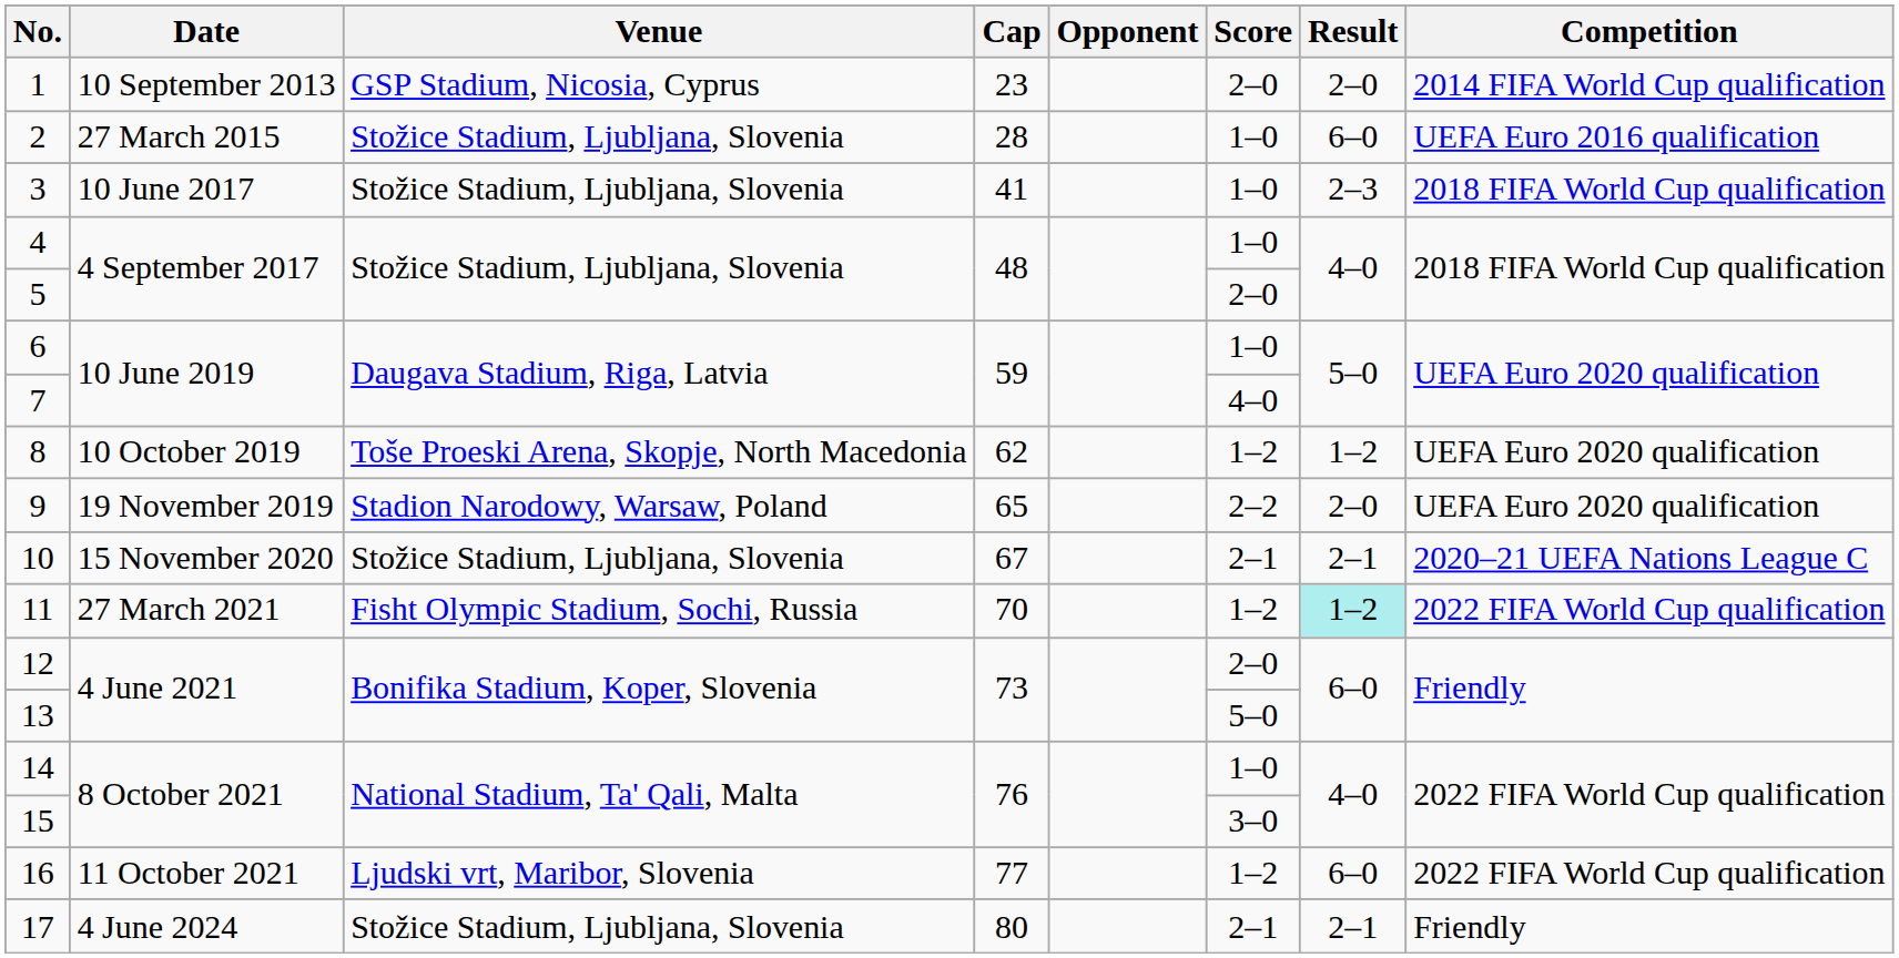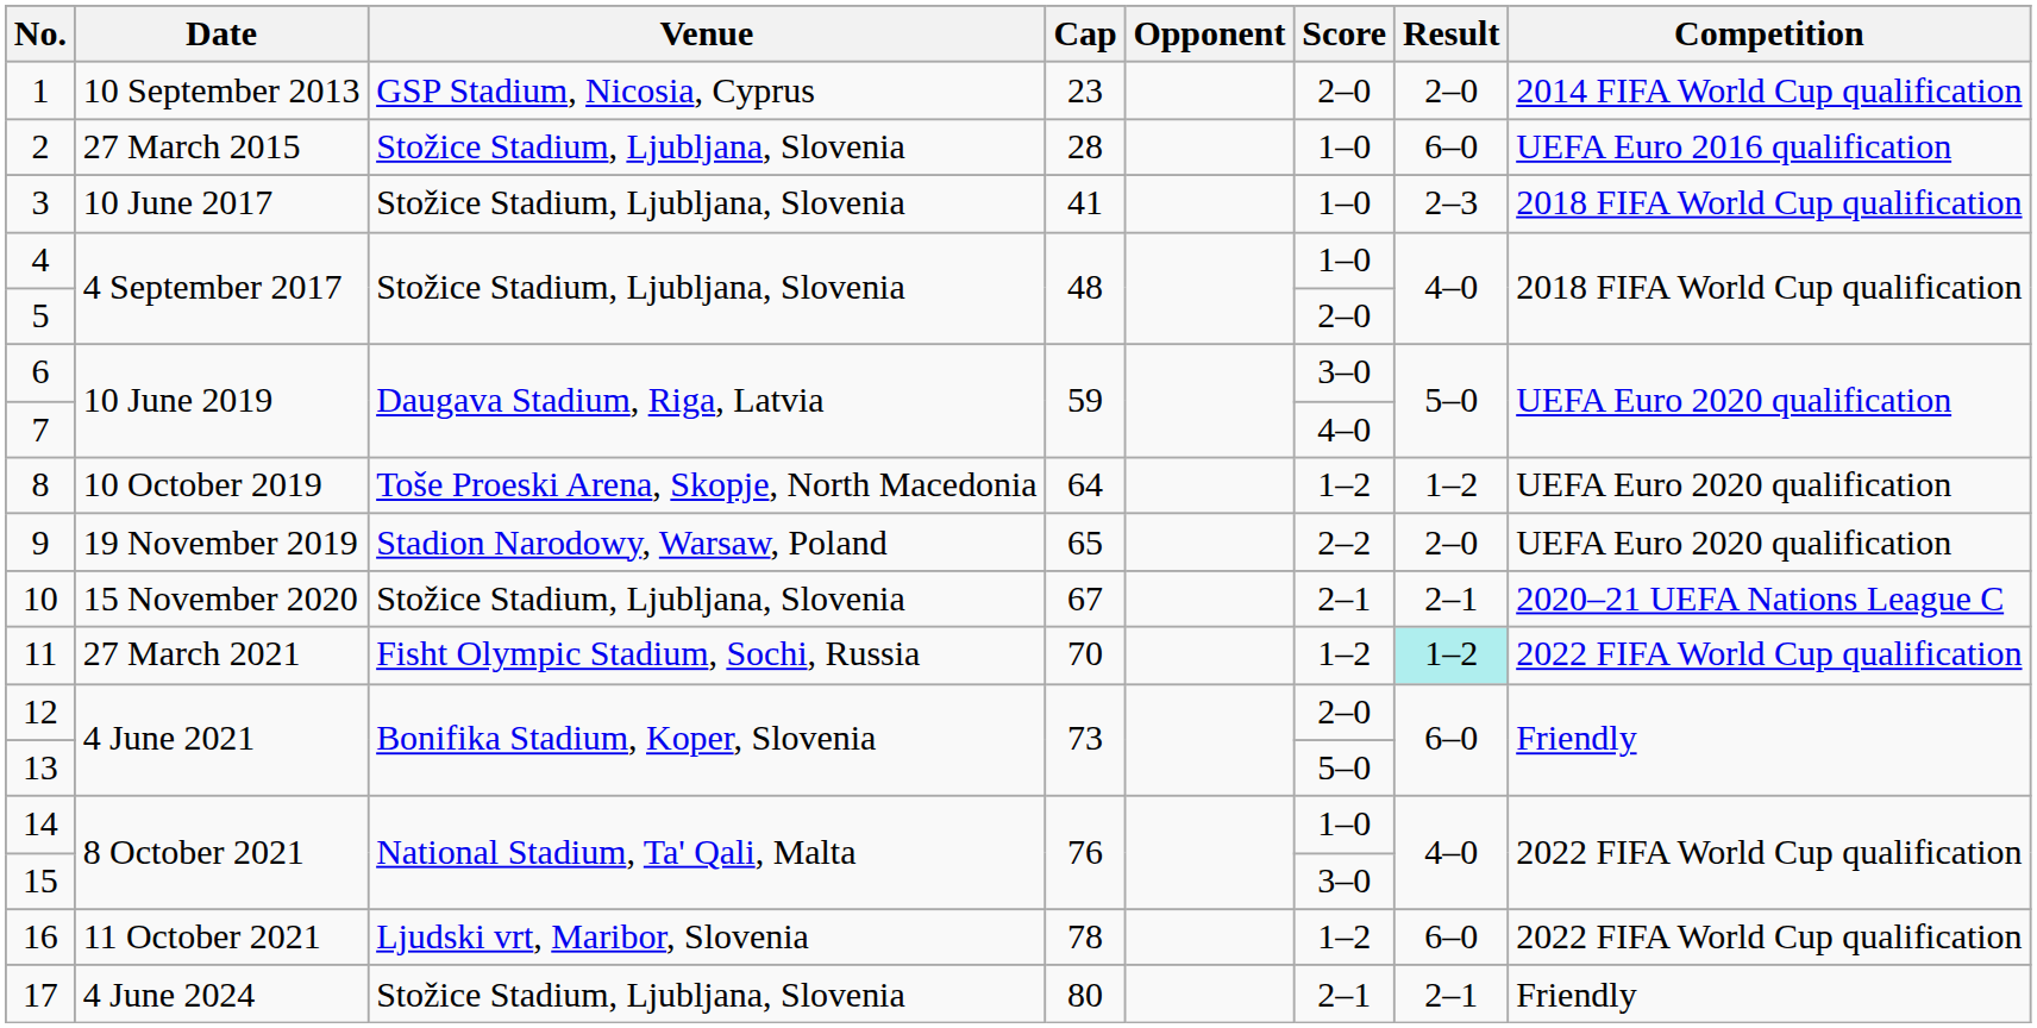 <table class="wikitable sortable">
 <tr>
 <th scope="col">No.</th>
 <th scope="col">Date</th>
 <th scope="col">Venue</th>
 <th scope="col">Cap</th>
 <th scope="col">Opponent</th>
 <th scope="col">Score</th>
 <th scope="col">Result</th>
 <th scope="col">Competition</th>
 </tr>
 <tr>
 <td style="text-align:center">1</td>
 <td>10 September 2013</td>
 <td><a href='#'>GSP Stadium</a>, <a href='#'>Nicosia</a>, Cyprus</td>
 <td style="text-align:center">23</td>
 <td></td>
 <td style="text-align:center">2–0</td>
 <td style="text-align:center">2–0</td>
 <td><a href='#'>2014 FIFA World Cup qualification</a></td>
 </tr>
 <tr>
 <td style="text-align:center">2</td>
 <td>27 March 2015</td>
 <td><a href='#'>Stožice Stadium</a>, <a href='#'>Ljubljana</a>, Slovenia</td>
 <td style="text-align:center">28</td>
 <td></td>
 <td style="text-align:center">1–0</td>
 <td style="text-align:center">6–0</td>
 <td><a href='#'>UEFA Euro 2016 qualification</a></td>
 </tr>
 <tr>
 <td style="text-align:center">3</td>
 <td>10 June 2017</td>
 <td>Stožice Stadium, Ljubljana, Slovenia</td>
 <td style="text-align:center">41</td>
 <td></td>
 <td style="text-align:center">1–0</td>
 <td style="text-align:center">2–3</td>
 <td><a href='#'>2018 FIFA World Cup qualification</a></td>
 </tr>
 <tr>
 <td style="text-align:center">4</td>
 <td rowspan="2">4 September 2017</td>
 <td rowspan=2>Stožice Stadium, Ljubljana, Slovenia</td>
 <td rowspan="2" style="text-align:center">48</td>
 <td rowspan="2"></td>
 <td style="text-align:center">1–0</td>
 <td rowspan="2" style="text-align:center">4–0</td>
 <td rowspan="2">2018 FIFA World Cup qualification</td>
 </tr>
 <tr>
 <td style="text-align:center">5</td>
 <td style="text-align:center">2–0</td>
 </tr>
 <tr>
 <td style="text-align:center">6</td>
 <td rowspan="2">10 June 2019</td>
 <td rowspan="2"><a href='#'>Daugava Stadium</a>, <a href='#'>Riga</a>, Latvia</td>
 <td rowspan="2" style="text-align:center">59</td>
 <td rowspan="2"></td>
-<td style="text-align:center">1–0</td>
+<td style="text-align:center">3–0</td>
 <td rowspan="2" style="text-align:center">5–0</td>
 <td rowspan="2"><a href='#'>UEFA Euro 2020 qualification</a></td>
 </tr>
 <tr>
 <td style="text-align:center">7</td>
 <td style="text-align:center">4–0</td>
 </tr>
 <tr>
 <td style="text-align:center">8</td>
 <td>10 October 2019</td>
 <td><a href='#'>Toše Proeski Arena</a>, <a href='#'>Skopje</a>, North Macedonia</td>
-<td style="text-align:center">62</td>
+<td style="text-align:center">64</td>
 <td></td>
 <td style="text-align:center">1–2</td>
 <td style="text-align:center">1–2</td>
 <td>UEFA Euro 2020 qualification</td>
 </tr>
 <tr>
 <td style="text-align:center">9</td>
 <td>19 November 2019</td>
 <td><a href='#'>Stadion Narodowy</a>, <a href='#'>Warsaw</a>, Poland</td>
 <td style="text-align:center">65</td>
 <td></td>
 <td style="text-align:center">2–2</td>
 <td style="text-align:center">2–0</td>
 <td>UEFA Euro 2020 qualification</td>
 </tr>
 <tr>
 <td style="text-align:center">10</td>
 <td>15 November 2020</td>
 <td>Stožice Stadium, Ljubljana, Slovenia</td>
 <td style="text-align:center">67</td>
 <td></td>
 <td style="text-align:center">2–1</td>
 <td style="text-align:center">2–1</td>
 <td><a href='#'>2020–21 UEFA Nations League C</a></td>
 </tr>
 <tr>
 <td style="text-align:center">11</td>
 <td>27 March 2021</td>
 <td><a href='#'>Fisht Olympic Stadium</a>, <a href='#'>Sochi</a>, Russia</td>
 <td style="text-align:center">70</td>
 <td></td>
 <td style="text-align:center">1–2</td>
 <td style="background: paleturquoise; text-align:center">1–2</td>
 <td><a href='#'>2022 FIFA World Cup qualification</a></td>
 </tr>
 <tr>
 <td style="text-align:center">12</td>
 <td rowspan="2">4 June 2021</td>
 <td rowspan="2"><a href='#'>Bonifika Stadium</a>, <a href='#'>Koper</a>, Slovenia</td>
 <td rowspan="2" style="text-align:center">73</td>
 <td rowspan="2"></td>
 <td style="text-align:center">2–0</td>
 <td rowspan="2" style="text-align:center">6–0</td>
 <td rowspan="2"><a href='#'>Friendly</a></td>
 </tr>
 <tr>
 <td style="text-align:center">13</td>
 <td style="text-align:center">5–0</td>
 </tr>
 <tr>
 <td style="text-align:center">14</td>
 <td rowspan="2">8 October 2021</td>
 <td rowspan="2"><a href='#'>National Stadium</a>, <a href='#'>Ta' Qali</a>, Malta</td>
 <td rowspan="2" style="text-align:center">76</td>
 <td rowspan="2"></td>
 <td style="text-align:center">1–0</td>
 <td rowspan="2" style="text-align:center">4–0</td>
 <td rowspan="2">2022 FIFA World Cup qualification</td>
 </tr>
 <tr>
 <td style="text-align:center">15</td>
 <td style="text-align:center">3–0</td>
 </tr>
 <tr>
 <td style="text-align:center">16</td>
 <td>11 October 2021</td>
 <td><a href='#'>Ljudski vrt</a>, <a href='#'>Maribor</a>, Slovenia</td>
-<td style="text-align:center">77</td>
+<td style="text-align:center">78</td>
 <td></td>
 <td style="text-align:center">1–2</td>
 <td style="text-align:center">6–0</td>
 <td>2022 FIFA World Cup qualification</td>
 </tr>
 <tr>
 <td style="text-align:center">17</td>
 <td>4 June 2024</td>
 <td>Stožice Stadium, Ljubljana, Slovenia</td>
 <td style="text-align:center">80</td>
 <td></td>
 <td style="text-align:center">2–1</td>
 <td style="text-align:center">2–1</td>
 <td>Friendly</td>
 </tr>
 </table>
